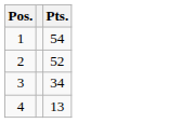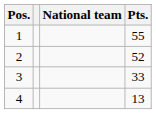 <table class=wikitable align=left>
 <tr>
 <th>Pos.</th>
 <th></th>
+<th>National team</th>
 <th>Pts.</th>
 </tr>
 <tr align=center >
 <td>1</td>
 <td></td>
-<td>54</td>
+<td align=left></td>
+<td>55</td>
 </tr>
 <tr align=center >
 <td>2</td>
 <td></td>
+<td align=left></td>
 <td>52</td>
 </tr>
 <tr align=center >
 <td>3</td>
 <td></td>
-<td>34</td>
+<td align=left></td>
+<td>33</td>
 </tr>
 <tr align=center>
 <td>4</td>
 <td></td>
+<td align=left></td>
 <td>13</td>
 </tr>
 </table>
